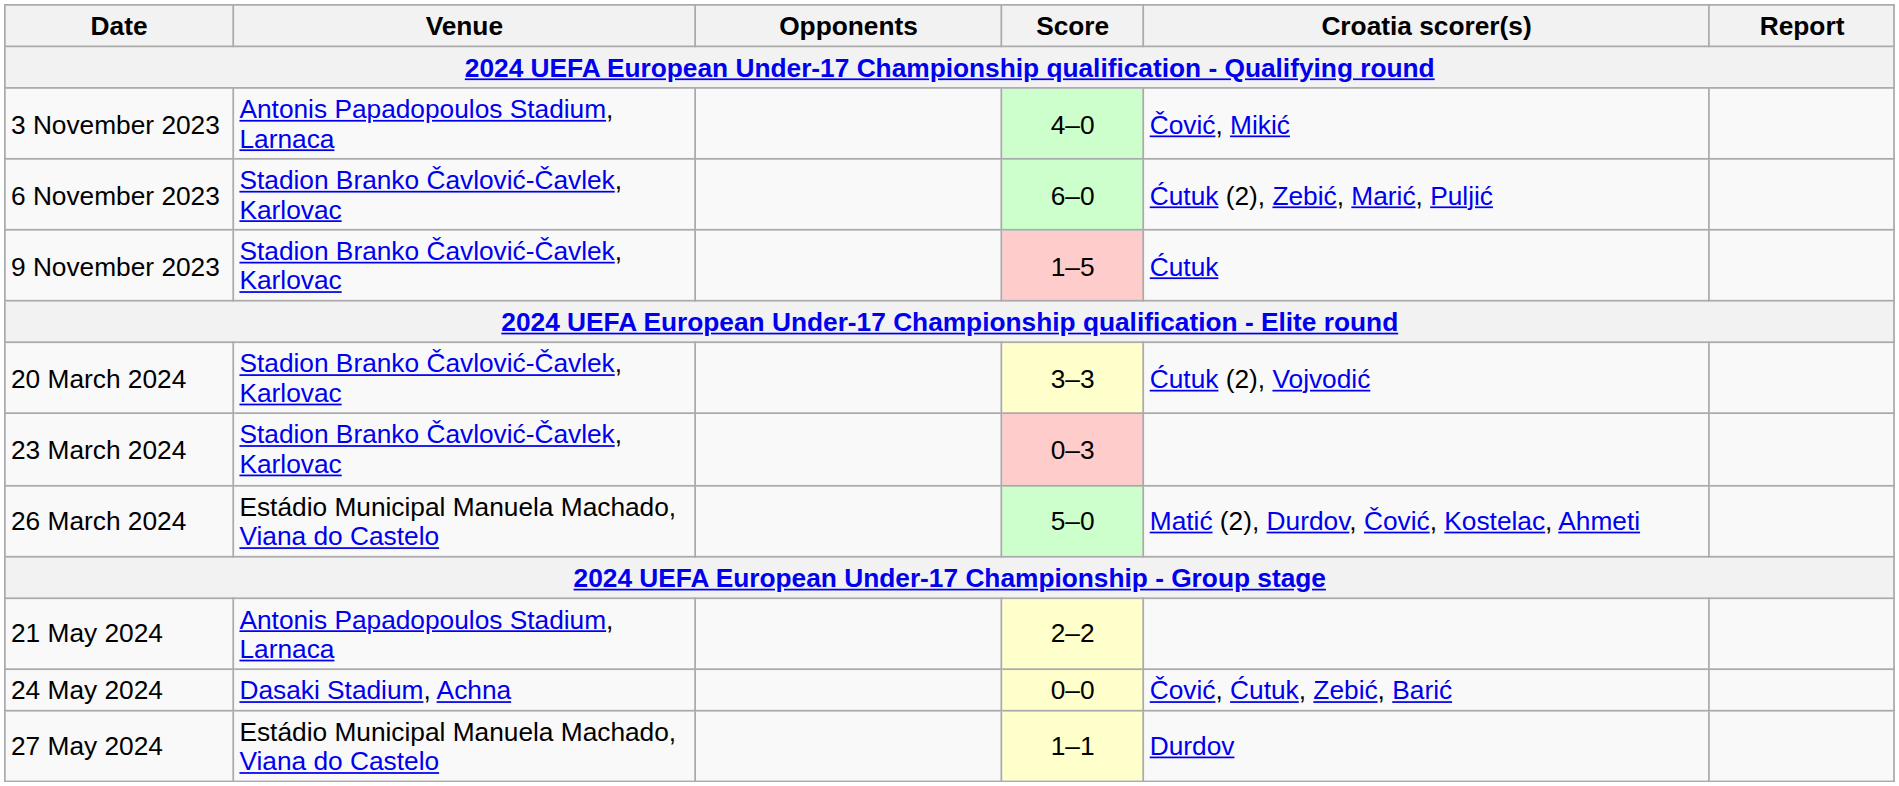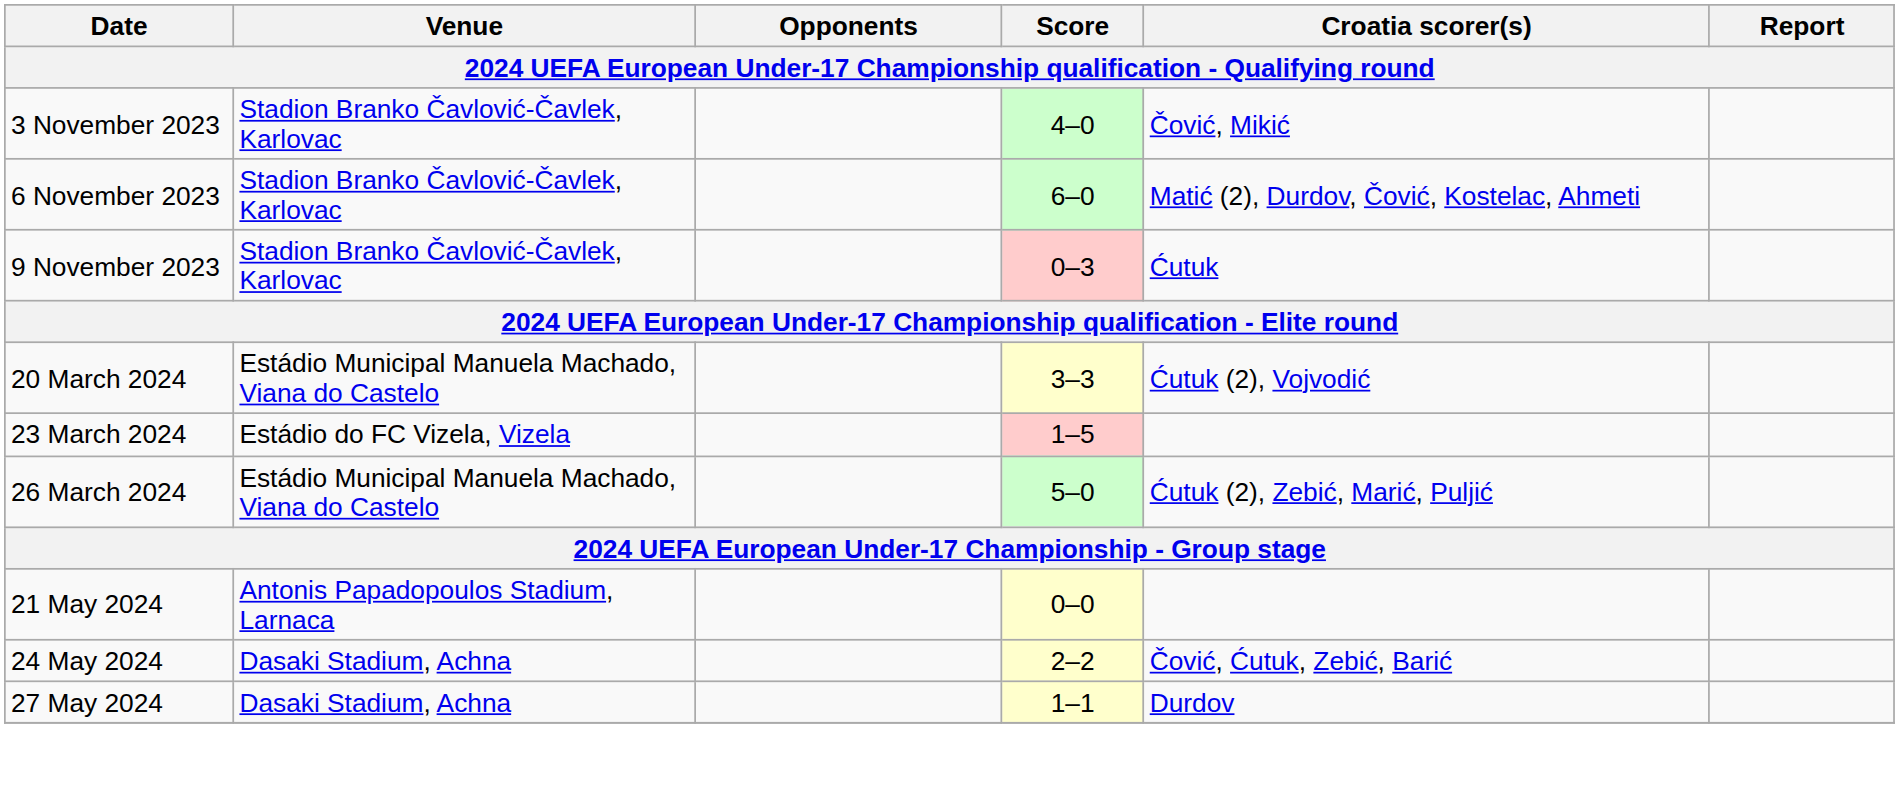 <table class="wikitable" style="font-size:95%;">
 <tr>
 <th width=125>Date</th>
 <th width=260>Venue</th>
 <th width=170>Opponents</th>
 <th width= 75>Score</th>
 <th width=320>Croatia scorer(s)</th>
 <th width=100>Report</th>
 </tr>
 <tr>
 <th colspan=7><a href='#'>2024 UEFA European Under-17 Championship qualification - Qualifying round</a></th>
 </tr>
 <tr>
 <td>3 November 2023</td>
-<td><a href='#'>Antonis Papadopoulos Stadium</a>, <a href='#'>Larnaca</a></td>
+<td><a href='#'>Stadion Branko Čavlović-Čavlek</a>, <a href='#'>Karlovac</a></td>
 <td></td>
 <td align=center bgcolor=#CCFFCC>4–0</td>
 <td><a href='#'>Čović</a>, <a href='#'>Mikić</a></td>
 <td></td>
 </tr>
 <tr>
 <td>6 November 2023</td>
 <td><a href='#'>Stadion Branko Čavlović-Čavlek</a>, <a href='#'>Karlovac</a></td>
 <td></td>
 <td align=center bgcolor=#CCFFCC>6–0</td>
-<td><a href='#'>Ćutuk</a> (2), <a href='#'>Zebić</a>, <a href='#'>Marić</a>, <a href='#'>Puljić</a></td>
+<td><a href='#'>Matić</a> (2), <a href='#'>Durdov</a>, <a href='#'>Čović</a>, <a href='#'>Kostelac</a>, <a href='#'>Ahmeti</a></td>
 <td></td>
 </tr>
 <tr>
 <td>9 November 2023</td>
 <td><a href='#'>Stadion Branko Čavlović-Čavlek</a>, <a href='#'>Karlovac</a></td>
 <td></td>
-<td align="center" bgcolor="#FFCCCC">1–5</td>
+<td align="center" bgcolor="#FFCCCC">0–3</td>
 <td><a href='#'>Ćutuk</a></td>
 <td></td>
 </tr>
 <tr>
 <th colspan=7><a href='#'>2024 UEFA European Under-17 Championship qualification - Elite round</a></th>
 </tr>
 <tr>
 <td>20 March 2024</td>
-<td><a href='#'>Stadion Branko Čavlović-Čavlek</a>, <a href='#'>Karlovac</a></td>
+<td>Estádio Municipal Manuela Machado, <a href='#'>Viana do Castelo</a></td>
 <td></td>
 <td align=center bgcolor=#FFFFCC>3–3</td>
 <td><a href='#'>Ćutuk</a> (2), <a href='#'>Vojvodić</a></td>
 <td></td>
 </tr>
 <tr>
 <td>23 March 2024</td>
-<td><a href='#'>Stadion Branko Čavlović-Čavlek</a>, <a href='#'>Karlovac</a></td>
+<td>Estádio do FC Vizela, <a href='#'>Vizela</a></td>
 <td></td>
-<td align="center" bgcolor="#FFCCCC">0–3</td>
+<td align="center" bgcolor="#FFCCCC">1–5</td>
 <td></td>
 <td></td>
 </tr>
 <tr>
 <td>26 March 2024</td>
 <td>Estádio Municipal Manuela Machado, <a href='#'>Viana do Castelo</a></td>
 <td></td>
 <td align=center bgcolor=#CCFFCC>5–0</td>
-<td><a href='#'>Matić</a> (2), <a href='#'>Durdov</a>, <a href='#'>Čović</a>, <a href='#'>Kostelac</a>, <a href='#'>Ahmeti</a></td>
+<td><a href='#'>Ćutuk</a> (2), <a href='#'>Zebić</a>, <a href='#'>Marić</a>, <a href='#'>Puljić</a></td>
 <td></td>
 </tr>
 <tr>
 <th colspan=7><a href='#'>2024 UEFA European Under-17 Championship - Group stage</a></th>
 </tr>
 <tr>
 <td>21 May 2024</td>
 <td><a href='#'>Antonis Papadopoulos Stadium</a>, <a href='#'>Larnaca</a></td>
 <td></td>
-<td align=center bgcolor=#FFFFCC>2–2</td>
+<td align=center bgcolor=#FFFFCC>0–0</td>
 <td></td>
 <td></td>
 </tr>
 <tr>
 <td>24 May 2024</td>
 <td><a href='#'>Dasaki Stadium</a>, <a href='#'>Achna</a></td>
 <td></td>
-<td align=center bgcolor=#FFFFCC>0–0</td>
+<td align=center bgcolor=#FFFFCC>2–2</td>
 <td><a href='#'>Čović</a>, <a href='#'>Ćutuk</a>, <a href='#'>Zebić</a>, <a href='#'>Barić</a></td>
 <td></td>
 </tr>
 <tr>
 <td>27 May 2024</td>
-<td>Estádio Municipal Manuela Machado, <a href='#'>Viana do Castelo</a></td>
+<td><a href='#'>Dasaki Stadium</a>, <a href='#'>Achna</a></td>
 <td></td>
 <td align=center bgcolor=#FFFFCC>1–1</td>
 <td><a href='#'>Durdov</a></td>
 <td></td>
 </tr>
 <tr>
 </tr>
 </table>
